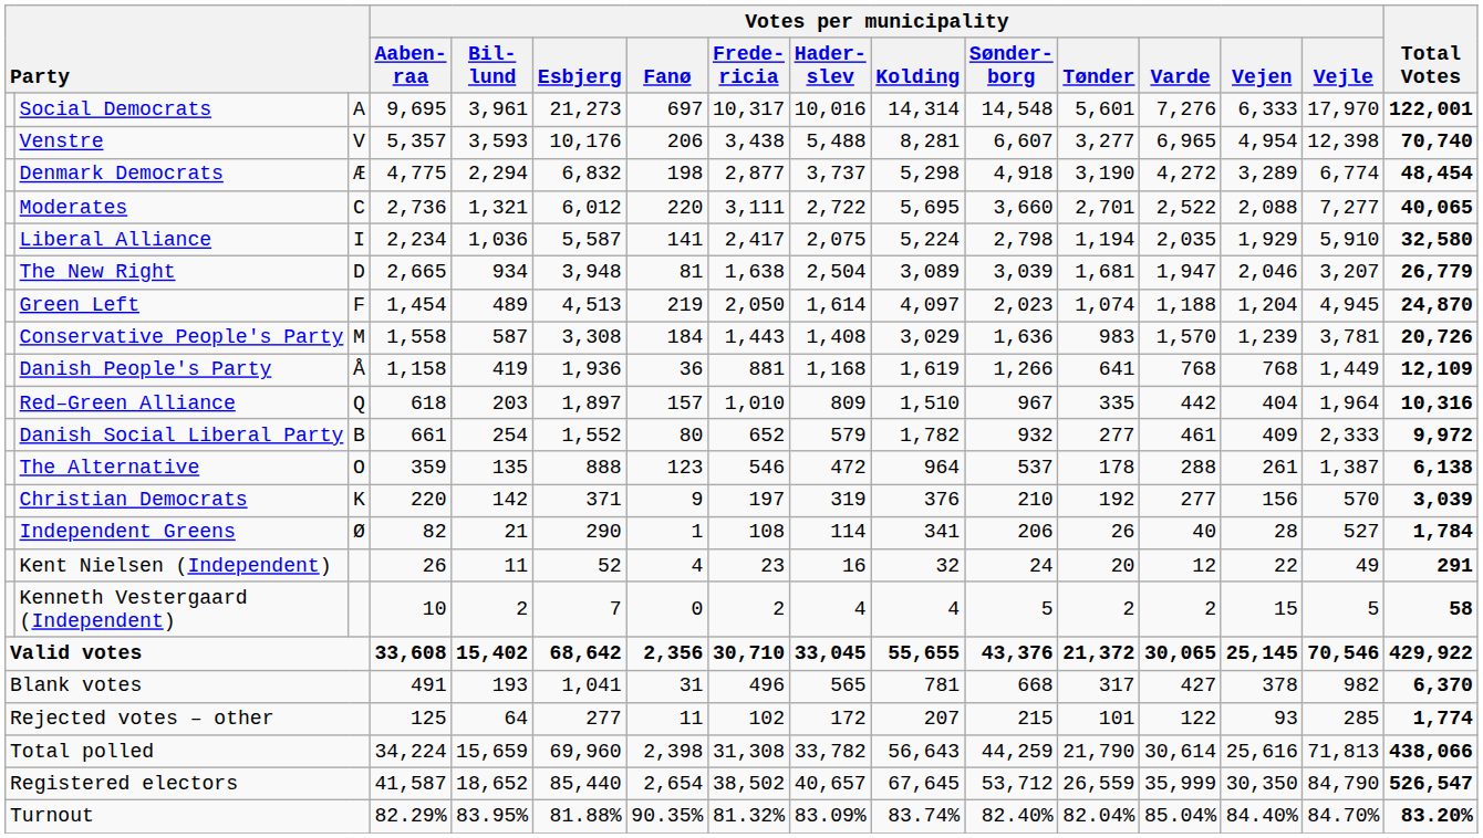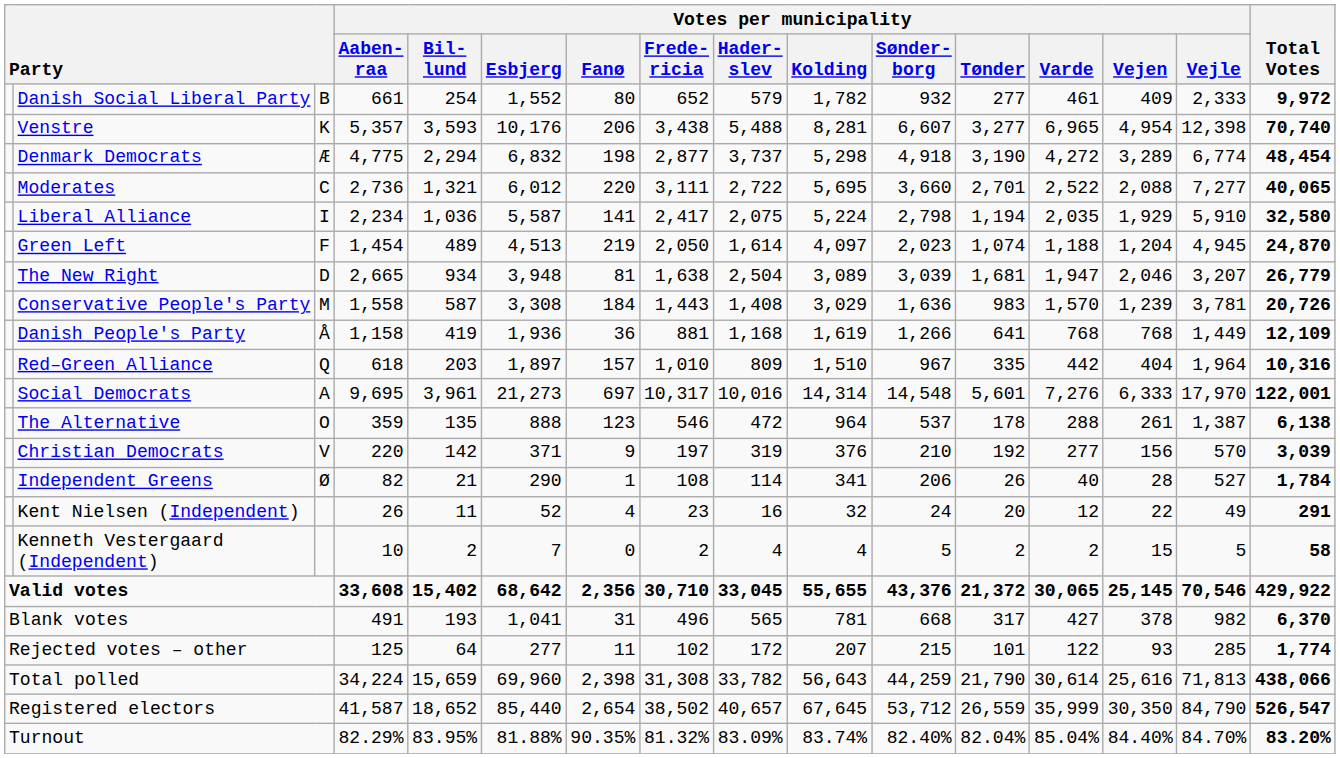 <table class="wikitable" border="1" style="text-align:right;">
 <tr>
 <th style="text-align:left;" valign=bottom rowspan=2 colspan=3>Party</th>
 <th colspan=12>Votes per municipality</th>
 <th align=center valign=bottom rowspan=2 width="50">Total Votes</th>
 </tr>
 <tr>
 <th align=center valign=bottom width="50"><a href='#'>Aaben- raa</a></th>
 <th align=center valign=bottom width="50"><a href='#'>Bil- lund</a></th>
 <th align=center valign=bottom width="50"><a href='#'>Esbjerg</a></th>
 <th align=center valign=bottom width="50"><a href='#'>Fanø</a></th>
 <th align=center valign=bottom width="50"><a href='#'>Frede- ricia</a></th>
 <th align=center valign=bottom width="50"><a href='#'>Hader- slev</a></th>
 <th align=center valign=bottom width="50"><a href='#'>Kolding</a></th>
 <th align=center valign=bottom width="50"><a href='#'>Sønder- borg</a></th>
 <th align=center valign=bottom width="50"><a href='#'>Tønder</a></th>
 <th align=center valign=bottom width="50"><a href='#'>Varde</a></th>
 <th align=center valign=bottom width="50"><a href='#'>Vejen</a></th>
 <th align=center valign=bottom width="50"><a href='#'>Vejle</a></th>
 </tr>
 <tr>
 <td></td>
-<td align=left><a href='#'>Social Democrats</a></td>
-<td align=left>A</td>
-<td>9,695</td>
-<td>3,961</td>
-<td>21,273</td>
-<td>697</td>
-<td>10,317</td>
-<td>10,016</td>
-<td>14,314</td>
-<td>14,548</td>
-<td>5,601</td>
-<td>7,276</td>
-<td>6,333</td>
-<td>17,970</td>
-<td><strong>122,001</strong></td>
+<td align=left><a href='#'>Danish Social Liberal Party</a></td>
+<td align=left>B</td>
+<td>661</td>
+<td>254</td>
+<td>1,552</td>
+<td>80</td>
+<td>652</td>
+<td>579</td>
+<td>1,782</td>
+<td>932</td>
+<td>277</td>
+<td>461</td>
+<td>409</td>
+<td>2,333</td>
+<td><strong>9,972</strong></td>
 </tr>
 <tr>
 <td></td>
 <td align=left><a href='#'>Venstre</a></td>
-<td align=left>V</td>
+<td align=left>K</td>
 <td>5,357</td>
 <td>3,593</td>
 <td>10,176</td>
 <td>206</td>
 <td>3,438</td>
 <td>5,488</td>
 <td>8,281</td>
 <td>6,607</td>
 <td>3,277</td>
 <td>6,965</td>
 <td>4,954</td>
 <td>12,398</td>
 <td><strong>70,740</strong></td>
 </tr>
 <tr>
 <td></td>
 <td align=left><a href='#'>Denmark Democrats</a></td>
 <td align=left>Æ</td>
 <td>4,775</td>
 <td>2,294</td>
 <td>6,832</td>
 <td>198</td>
 <td>2,877</td>
 <td>3,737</td>
 <td>5,298</td>
 <td>4,918</td>
 <td>3,190</td>
 <td>4,272</td>
 <td>3,289</td>
 <td>6,774</td>
 <td><strong>48,454</strong></td>
 </tr>
 <tr>
 <td></td>
 <td align=left><a href='#'>Moderates</a></td>
 <td align=left>C</td>
 <td>2,736</td>
 <td>1,321</td>
 <td>6,012</td>
 <td>220</td>
 <td>3,111</td>
 <td>2,722</td>
 <td>5,695</td>
 <td>3,660</td>
 <td>2,701</td>
 <td>2,522</td>
 <td>2,088</td>
 <td>7,277</td>
 <td><strong>40,065</strong></td>
 </tr>
 <tr>
 <td></td>
 <td align=left><a href='#'>Liberal Alliance</a></td>
 <td align=left>I</td>
 <td>2,234</td>
 <td>1,036</td>
 <td>5,587</td>
 <td>141</td>
 <td>2,417</td>
 <td>2,075</td>
 <td>5,224</td>
 <td>2,798</td>
 <td>1,194</td>
 <td>2,035</td>
 <td>1,929</td>
 <td>5,910</td>
 <td><strong>32,580</strong></td>
 </tr>
 <tr>
 <td></td>
+<td align=left><a href='#'>Green Left</a></td>
+<td align=left>F</td>
+<td>1,454</td>
+<td>489</td>
+<td>4,513</td>
+<td>219</td>
+<td>2,050</td>
+<td>1,614</td>
+<td>4,097</td>
+<td>2,023</td>
+<td>1,074</td>
+<td>1,188</td>
+<td>1,204</td>
+<td>4,945</td>
+<td><strong>24,870</strong></td>
+</tr>
+<tr>
+<td></td>
 <td align=left><a href='#'>The New Right</a></td>
 <td align=left>D</td>
 <td>2,665</td>
 <td>934</td>
 <td>3,948</td>
 <td>81</td>
 <td>1,638</td>
 <td>2,504</td>
 <td>3,089</td>
 <td>3,039</td>
 <td>1,681</td>
 <td>1,947</td>
 <td>2,046</td>
 <td>3,207</td>
 <td><strong>26,779</strong></td>
-</tr>
-<tr>
-<td></td>
-<td align=left><a href='#'>Green Left</a></td>
-<td align=left>F</td>
-<td>1,454</td>
-<td>489</td>
-<td>4,513</td>
-<td>219</td>
-<td>2,050</td>
-<td>1,614</td>
-<td>4,097</td>
-<td>2,023</td>
-<td>1,074</td>
-<td>1,188</td>
-<td>1,204</td>
-<td>4,945</td>
-<td><strong>24,870</strong></td>
 </tr>
 <tr>
 <td></td>
 <td align=left style="white-space: nowrap;"><a href='#'>Conservative People's Party</a></td>
 <td align=left>M</td>
 <td>1,558</td>
 <td>587</td>
 <td>3,308</td>
 <td>184</td>
 <td>1,443</td>
 <td>1,408</td>
 <td>3,029</td>
 <td>1,636</td>
 <td>983</td>
 <td>1,570</td>
 <td>1,239</td>
 <td>3,781</td>
 <td><strong>20,726</strong></td>
 </tr>
 <tr>
 <td></td>
 <td align=left><a href='#'>Danish People's Party</a></td>
 <td align=left>Å</td>
 <td>1,158</td>
 <td>419</td>
 <td>1,936</td>
 <td>36</td>
 <td>881</td>
 <td>1,168</td>
 <td>1,619</td>
 <td>1,266</td>
 <td>641</td>
 <td>768</td>
 <td>768</td>
 <td>1,449</td>
 <td><strong>12,109</strong></td>
 </tr>
 <tr>
 <td></td>
 <td align=left><a href='#'>Red–Green Alliance</a></td>
 <td align=left>Q</td>
 <td>618</td>
 <td>203</td>
 <td>1,897</td>
 <td>157</td>
 <td>1,010</td>
 <td>809</td>
 <td>1,510</td>
 <td>967</td>
 <td>335</td>
 <td>442</td>
 <td>404</td>
 <td>1,964</td>
 <td><strong>10,316</strong></td>
 </tr>
 <tr>
 <td></td>
-<td align=left><a href='#'>Danish Social Liberal Party</a></td>
-<td align=left>B</td>
-<td>661</td>
-<td>254</td>
-<td>1,552</td>
-<td>80</td>
-<td>652</td>
-<td>579</td>
-<td>1,782</td>
-<td>932</td>
-<td>277</td>
-<td>461</td>
-<td>409</td>
-<td>2,333</td>
-<td><strong>9,972</strong></td>
+<td align=left><a href='#'>Social Democrats</a></td>
+<td align=left>A</td>
+<td>9,695</td>
+<td>3,961</td>
+<td>21,273</td>
+<td>697</td>
+<td>10,317</td>
+<td>10,016</td>
+<td>14,314</td>
+<td>14,548</td>
+<td>5,601</td>
+<td>7,276</td>
+<td>6,333</td>
+<td>17,970</td>
+<td><strong>122,001</strong></td>
 </tr>
 <tr>
 <td></td>
 <td align=left><a href='#'>The Alternative</a></td>
 <td align=left>O</td>
 <td>359</td>
 <td>135</td>
 <td>888</td>
 <td>123</td>
 <td>546</td>
 <td>472</td>
 <td>964</td>
 <td>537</td>
 <td>178</td>
 <td>288</td>
 <td>261</td>
 <td>1,387</td>
 <td><strong>6,138</strong></td>
 </tr>
 <tr>
 <td></td>
 <td align=left><a href='#'>Christian Democrats</a></td>
-<td align=left>K</td>
+<td align=left>V</td>
 <td>220</td>
 <td>142</td>
 <td>371</td>
 <td>9</td>
 <td>197</td>
 <td>319</td>
 <td>376</td>
 <td>210</td>
 <td>192</td>
 <td>277</td>
 <td>156</td>
 <td>570</td>
 <td><strong>3,039</strong></td>
 </tr>
 <tr>
 <td></td>
 <td align=left><a href='#'>Independent Greens</a></td>
 <td align=left>Ø</td>
 <td>82</td>
 <td>21</td>
 <td>290</td>
 <td>1</td>
 <td>108</td>
 <td>114</td>
 <td>341</td>
 <td>206</td>
 <td>26</td>
 <td>40</td>
 <td>28</td>
 <td>527</td>
 <td><strong>1,784</strong></td>
 </tr>
 <tr>
 <td></td>
 <td align=left>Kent Nielsen (<a href='#'>Independent</a>)</td>
 <td></td>
 <td>26</td>
 <td>11</td>
 <td>52</td>
 <td>4</td>
 <td>23</td>
 <td>16</td>
 <td>32</td>
 <td>24</td>
 <td>20</td>
 <td>12</td>
 <td>22</td>
 <td>49</td>
 <td><strong>291</strong></td>
 </tr>
 <tr>
 <td></td>
 <td align=left>Kenneth Vestergaard (<a href='#'>Independent</a>)</td>
 <td></td>
 <td>10</td>
 <td>2</td>
 <td>7</td>
 <td>0</td>
 <td>2</td>
 <td>4</td>
 <td>4</td>
 <td>5</td>
 <td>2</td>
 <td>2</td>
 <td>15</td>
 <td>5</td>
 <td><strong>58</strong></td>
 </tr>
 <tr style="font-weight:bold">
 <td align=left colspan=3>Valid votes</td>
 <td>33,608</td>
 <td>15,402</td>
 <td>68,642</td>
 <td>2,356</td>
 <td>30,710</td>
 <td>33,045</td>
 <td>55,655</td>
 <td>43,376</td>
 <td>21,372</td>
 <td>30,065</td>
 <td>25,145</td>
 <td>70,546</td>
 <td>429,922</td>
 </tr>
 <tr>
 <td align=left colspan=3>Blank votes</td>
 <td>491</td>
 <td>193</td>
 <td>1,041</td>
 <td>31</td>
 <td>496</td>
 <td>565</td>
 <td>781</td>
 <td>668</td>
 <td>317</td>
 <td>427</td>
 <td>378</td>
 <td>982</td>
 <td><strong>6,370</strong></td>
 </tr>
 <tr>
 <td align=left colspan=3>Rejected votes – other</td>
 <td>125</td>
 <td>64</td>
 <td>277</td>
 <td>11</td>
 <td>102</td>
 <td>172</td>
 <td>207</td>
 <td>215</td>
 <td>101</td>
 <td>122</td>
 <td>93</td>
 <td>285</td>
 <td><strong>1,774</strong></td>
 </tr>
 <tr>
 <td align=left colspan=3>Total polled</td>
 <td>34,224</td>
 <td>15,659</td>
 <td>69,960</td>
 <td>2,398</td>
 <td>31,308</td>
 <td>33,782</td>
 <td>56,643</td>
 <td>44,259</td>
 <td>21,790</td>
 <td>30,614</td>
 <td>25,616</td>
 <td>71,813</td>
 <td><strong>438,066</strong></td>
 </tr>
 <tr>
 <td align=left colspan=3>Registered electors</td>
 <td>41,587</td>
 <td>18,652</td>
 <td>85,440</td>
 <td>2,654</td>
 <td>38,502</td>
 <td>40,657</td>
 <td>67,645</td>
 <td>53,712</td>
 <td>26,559</td>
 <td>35,999</td>
 <td>30,350</td>
 <td>84,790</td>
 <td><strong>526,547</strong></td>
 </tr>
 <tr>
 <td align=left colspan=3>Turnout</td>
 <td>82.29%</td>
 <td>83.95%</td>
 <td>81.88%</td>
 <td>90.35%</td>
 <td>81.32%</td>
 <td>83.09%</td>
 <td>83.74%</td>
 <td>82.40%</td>
 <td>82.04%</td>
 <td>85.04%</td>
 <td>84.40%</td>
 <td>84.70%</td>
 <td><strong>83.20%</strong></td>
 </tr>
 </table>
